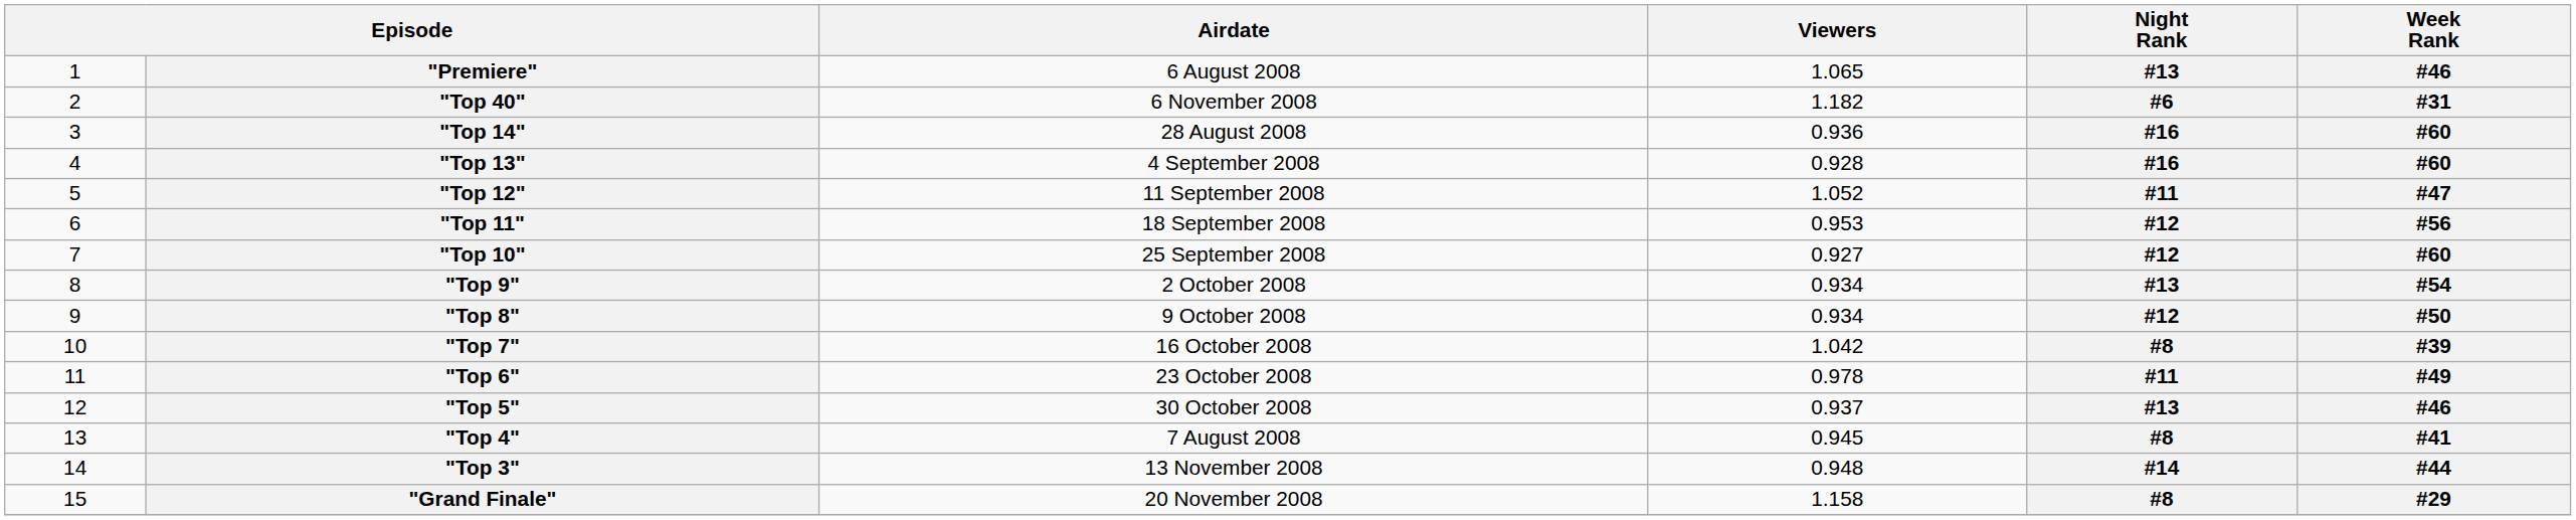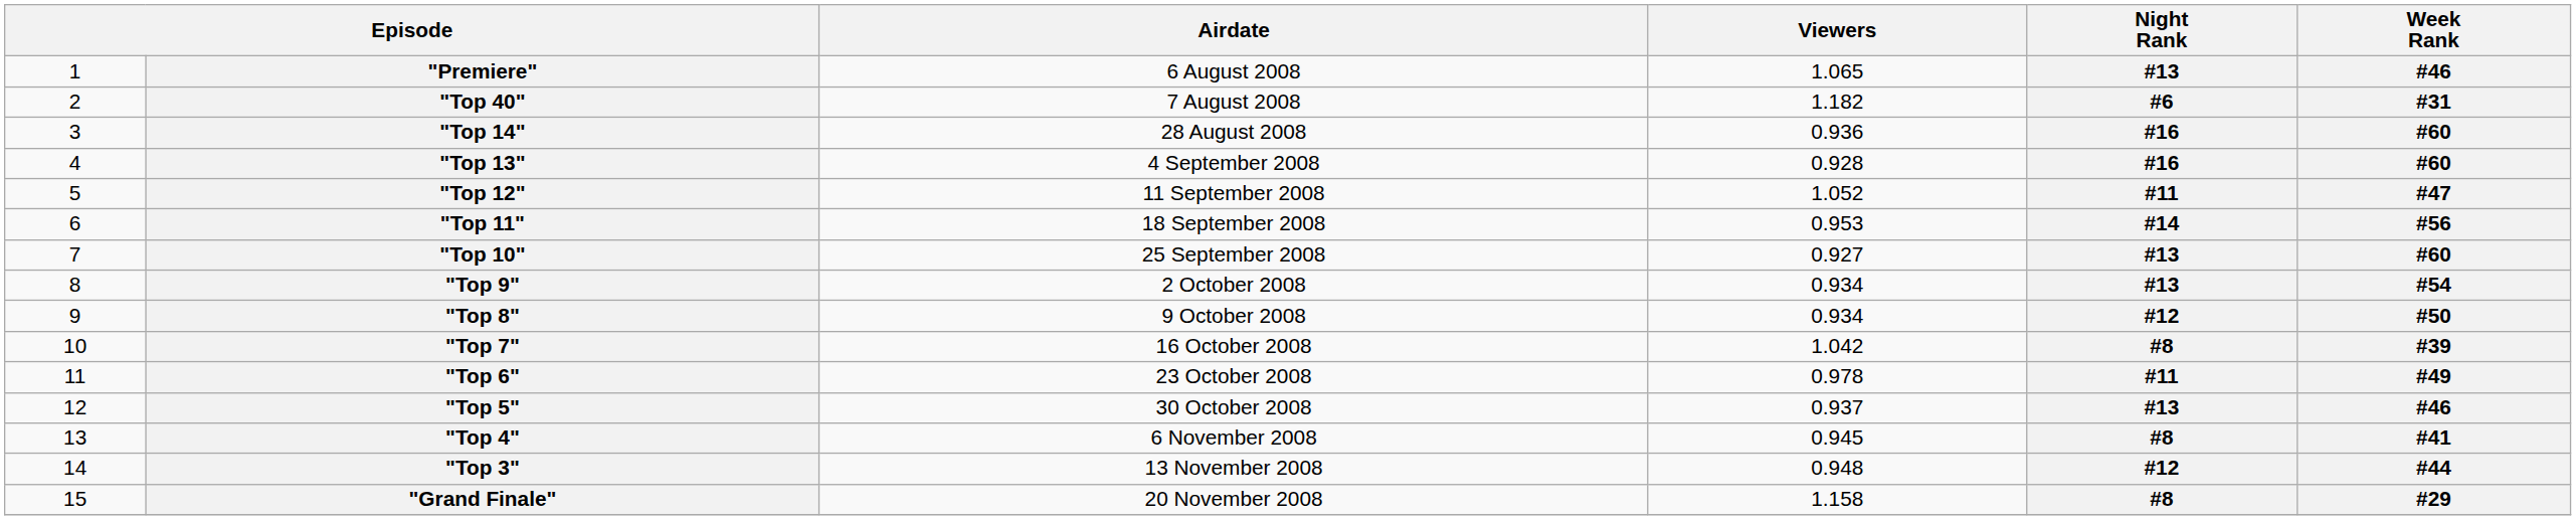 <table class="wikitable plainrowheaders" style="margin:1em auto; text-align:center; line-height:16px; width:99%;">
 <tr bgcolor="white" align="center">
 <th colspan="2">Episode</th>
 <th align="center">Airdate</th>
 <th align="center">Viewers<br></th>
 <th style="center">Night<br>Rank</th>
 <th style="center">Week<br>Rank</th>
 </tr>
 <tr>
 <td>1</td>
 <th align="center">"Premiere"</th>
 <td align="center">6 August 2008</td>
 <td align="center">1.065</td>
 <th style="center">#13</th>
 <th style="center">#46</th>
 </tr>
 <tr>
 <td>2</td>
 <th align="center">"Top 40"</th>
-<td align="center">6 November 2008</td>
+<td align="center">7 August 2008</td>
 <td align="center">1.182</td>
 <th style="center">#6</th>
 <th style="center">#31</th>
 </tr>
 <tr>
 <td>3</td>
 <th align="center">"Top 14"</th>
 <td align="center">28 August 2008</td>
 <td align="center">0.936</td>
 <th style="center">#16</th>
 <th style="center">#60</th>
 </tr>
 <tr>
 <td>4</td>
 <th align="center">"Top 13"</th>
 <td align="center">4 September 2008</td>
 <td align="center">0.928</td>
 <th style="center">#16</th>
 <th align="center">#60</th>
 </tr>
 <tr>
 <td>5</td>
 <th align="center">"Top 12"</th>
 <td align="center">11 September 2008</td>
 <td align="center">1.052</td>
 <th style="center">#11</th>
 <th style="center">#47</th>
 </tr>
 <tr>
 <td>6</td>
 <th align="center">"Top 11"</th>
 <td align="center">18 September 2008</td>
 <td align="center">0.953</td>
-<th style="center">#12</th>
+<th style="center">#14</th>
 <th style="center">#56</th>
 </tr>
 <tr>
 <td>7</td>
 <th align="center">"Top 10"</th>
 <td align="center">25 September 2008</td>
 <td align="center">0.927</td>
-<th style="center">#12</th>
+<th style="center">#13</th>
 <th style="center">#60</th>
 </tr>
 <tr>
 <td>8</td>
 <th align="center">"Top 9"</th>
 <td align="center">2 October 2008</td>
 <td align="center">0.934</td>
 <th style="center">#13</th>
 <th style="center">#54</th>
 </tr>
 <tr>
 <td>9</td>
 <th align="center">"Top 8"</th>
 <td align="center">9 October 2008</td>
 <td align="center">0.934</td>
 <th style="center">#12</th>
 <th style="center">#50</th>
 </tr>
 <tr>
 <td>10</td>
 <th align="center">"Top 7"</th>
 <td align="center">16 October 2008</td>
 <td align="center">1.042</td>
 <th style="center">#8</th>
 <th style="center">#39</th>
 </tr>
 <tr>
 <td>11</td>
 <th align="center">"Top 6"</th>
 <td align="center">23 October 2008</td>
 <td align="center">0.978</td>
 <th style="center">#11</th>
 <th style="center">#49</th>
 </tr>
 <tr>
 <td>12</td>
 <th align="center">"Top 5"</th>
 <td align="center">30 October 2008</td>
 <td align="center">0.937</td>
 <th style="center">#13</th>
 <th style="center">#46</th>
 </tr>
 <tr>
 <td>13</td>
 <th align="center">"Top 4"</th>
-<td align="center">7 August 2008</td>
+<td align="center">6 November 2008</td>
 <td align="center">0.945</td>
 <th style="center">#8</th>
 <th style="center">#41</th>
 </tr>
 <tr>
 <td>14</td>
 <th align="center">"Top 3"</th>
 <td align="center">13 November 2008</td>
 <td align="center">0.948</td>
-<th style="center">#14</th>
+<th style="center">#12</th>
 <th style="center">#44</th>
 </tr>
 <tr>
 <td>15</td>
 <th align="center">"Grand Finale"</th>
 <td align="center">20 November 2008</td>
 <td align="center">1.158</td>
 <th style="center">#8</th>
 <th style="center">#29</th>
 </tr>
 <tr>
 </tr>
 </table>
